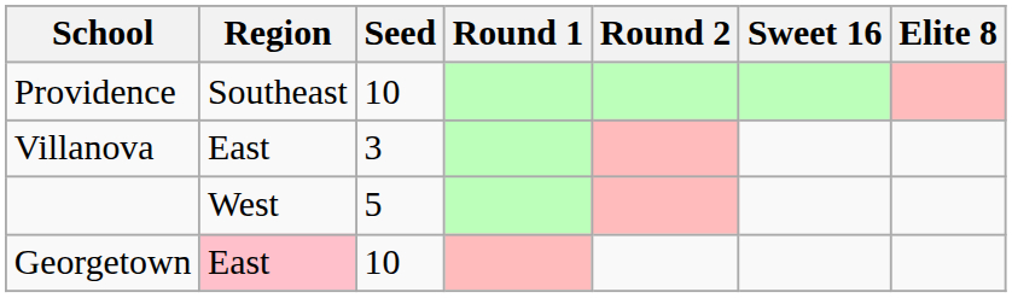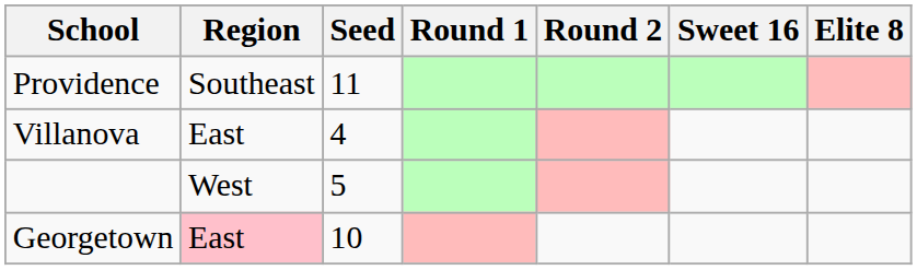 <table class="wikitable">
 <tr>
 <th>School</th>
 <th>Region</th>
 <th>Seed</th>
 <th>Round 1</th>
 <th>Round 2</th>
 <th>Sweet 16</th>
 <th>Elite 8</th>
 </tr>
 <tr>
 <td>Providence</td>
 <td>Southeast</td>
-<td>10</td>
+<td>11</td>
 <td style="background:#bfb;"></td>
 <td style="background:#bfb;"></td>
 <td style="background:#bfb;"></td>
 <td style="background:#fbb;"></td>
 </tr>
 <tr>
 <td>Villanova</td>
 <td>East</td>
-<td>3</td>
+<td>4</td>
 <td style="background:#bfb;"></td>
 <td style="background:#fbb;"></td>
 <td></td>
 <td></td>
 </tr>
 <tr>
 <td></td>
 <td>West</td>
 <td>5</td>
 <td style="background:#bfb;"></td>
 <td style="background:#fbb;"></td>
 <td></td>
 <td></td>
 </tr>
 <tr>
 <td>Georgetown</td>
 <td style="background: pink;">East</td>
 <td>10</td>
 <td style="background:#fbb;"></td>
 <td></td>
 <td></td>
 <td></td>
 </tr>
 </table>
